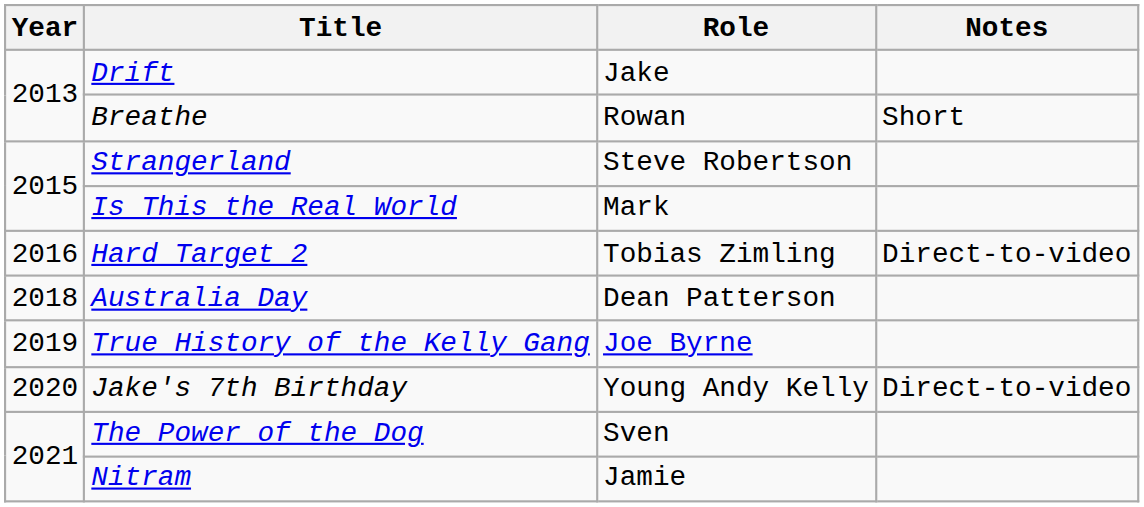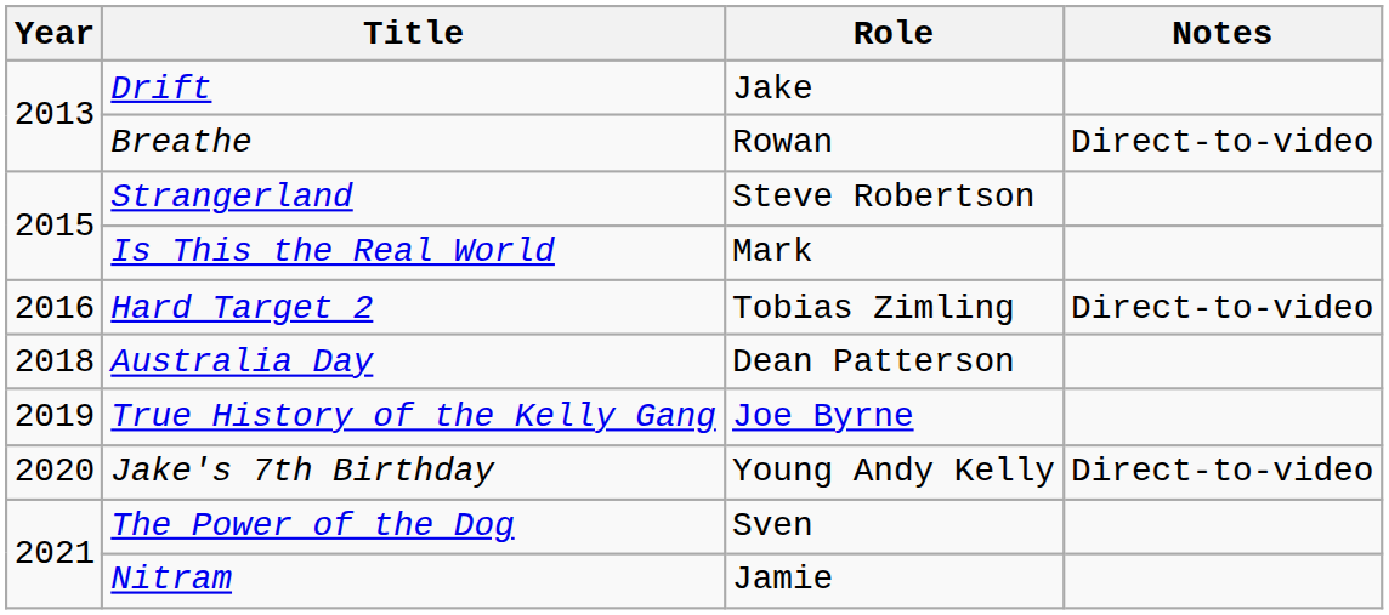 <table class="wikitable sortable">
 <tr>
 <th>Year</th>
 <th>Title</th>
 <th>Role</th>
 <th class="unsortable">Notes</th>
 </tr>
 <tr>
 <td rowspan="2">2013</td>
 <td><em><a href='#'>Drift</a></em></td>
 <td>Jake</td>
 <td></td>
 </tr>
 <tr>
 <td><em>Breathe</em></td>
 <td>Rowan</td>
-<td>Short</td>
+<td>Direct-to-video</td>
 </tr>
 <tr>
 <td rowspan="2">2015</td>
 <td><em><a href='#'>Strangerland</a></em></td>
 <td>Steve Robertson</td>
 <td></td>
 </tr>
 <tr>
 <td><em><a href='#'>Is This the Real World</a></em></td>
 <td>Mark</td>
 <td></td>
 </tr>
 <tr>
 <td>2016</td>
 <td><em><a href='#'>Hard Target 2</a></em></td>
 <td>Tobias Zimling</td>
 <td>Direct-to-video</td>
 </tr>
 <tr>
 <td>2018</td>
 <td><em><a href='#'>Australia Day</a></em></td>
 <td>Dean Patterson</td>
 <td></td>
 </tr>
 <tr>
 <td>2019</td>
 <td><em><a href='#'>True History of the Kelly Gang</a></em></td>
 <td><a href='#'>Joe Byrne</a></td>
 <td></td>
 </tr>
 <tr>
 <td>2020</td>
 <td><em>Jake's 7th Birthday</em></td>
 <td>Young Andy Kelly</td>
 <td>Direct-to-video</td>
 </tr>
 <tr>
 <td rowspan="2">2021</td>
 <td><em><a href='#'>The Power of the Dog</a></em></td>
 <td>Sven</td>
 <td></td>
 </tr>
 <tr>
 <td><em><a href='#'>Nitram</a></em></td>
 <td>Jamie</td>
 <td></td>
 </tr>
 </table>
